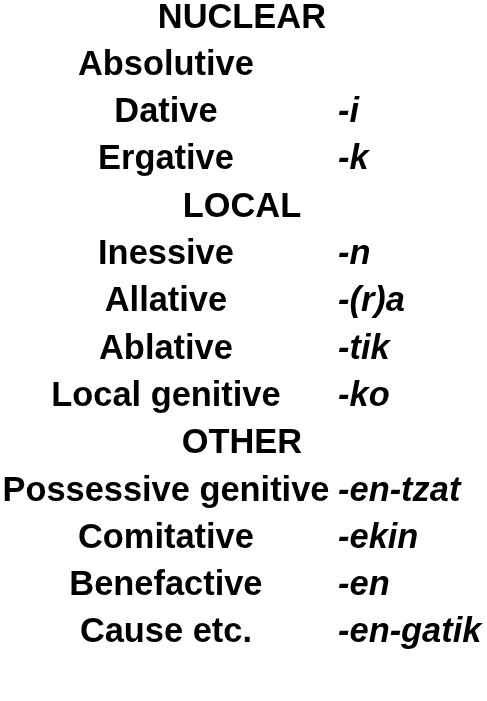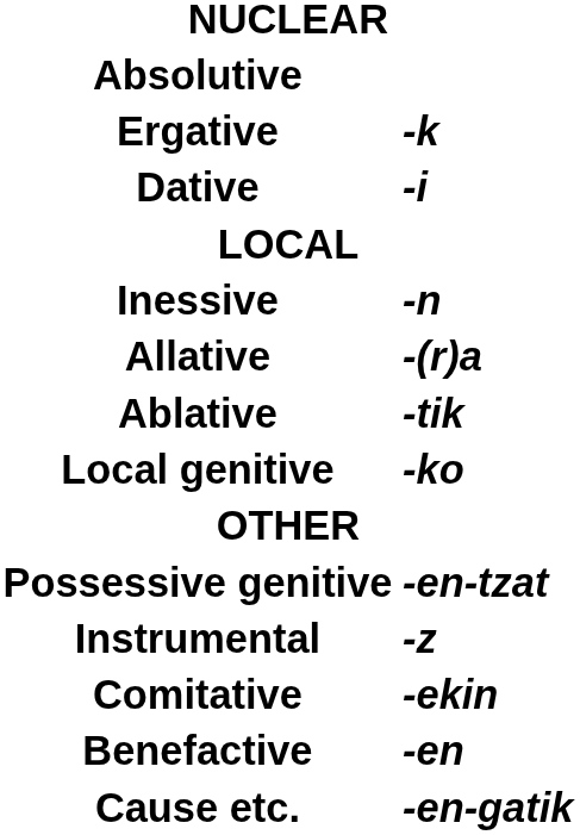 <table>
 <tr>
 <th colspan=2 align="center">NUCLEAR</th>
 </tr>
 <tr>
 <th>Absolutive</th>
 <td></td>
 </tr>
 <tr>
+<th>Ergative</th>
+<td><strong><em>-k</em></strong></td>
+</tr>
+<tr>
 <th>Dative</th>
 <td><strong><em>-i</em></strong></td>
-</tr>
-<tr>
-<th>Ergative</th>
-<td><strong><em>-k</em></strong></td>
 </tr>
 <tr>
 <th colspan=2 align="center">LOCAL</th>
 </tr>
 <tr>
 <th>Inessive</th>
 <td><strong><em>-n</em></strong></td>
 </tr>
 <tr>
 <th>Allative</th>
 <td><strong><em>-(r)a</em></strong></td>
 </tr>
 <tr>
 <th>Ablative</th>
 <td><strong><em>-tik</em></strong></td>
 </tr>
 <tr>
 <th>Local genitive</th>
 <td><strong><em>-ko</em></strong></td>
 </tr>
 <tr>
 <th colspan=2 align="center">OTHER</th>
 </tr>
 <tr>
 <th>Possessive genitive</th>
 <td><strong><em>-en-tzat</em></strong></td>
 </tr>
 <tr>
+<th>Instrumental</th>
+<td><strong><em>-z</em></strong></td>
+</tr>
+<tr>
 <th>Comitative</th>
 <td><strong><em>-ekin</em></strong></td>
 </tr>
 <tr>
 <th>Benefactive</th>
 <td><strong><em>-en</em></strong></td>
 </tr>
 <tr>
 <th>Cause etc.</th>
 <td><strong><em>-en-gatik</em></strong></td>
 </tr>
 </table>
